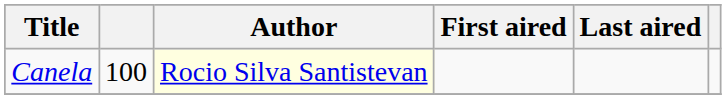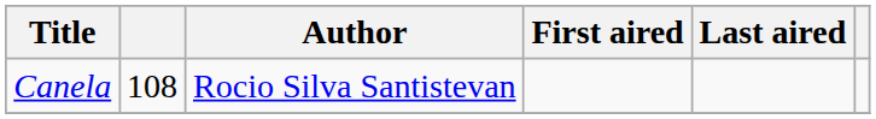 <table class="wikitable sortable">
 <tr>
 <th>Title</th>
 <th></th>
 <th>Author</th>
 <th>First aired</th>
 <th>Last aired</th>
 <th></th>
 </tr>
 <tr>
 <td><em><a href='#'>Canela</a></em></td>
-<td>100</td>
-<td style="background: lightyellow;"><a href='#'>Rocio Silva Santistevan</a></td>
+<td>108</td>
+<td><a href='#'>Rocio Silva Santistevan</a></td>
 <td></td>
 <td></td>
 <td></td>
 </tr>
 <tr>
 </tr>
 </table>
